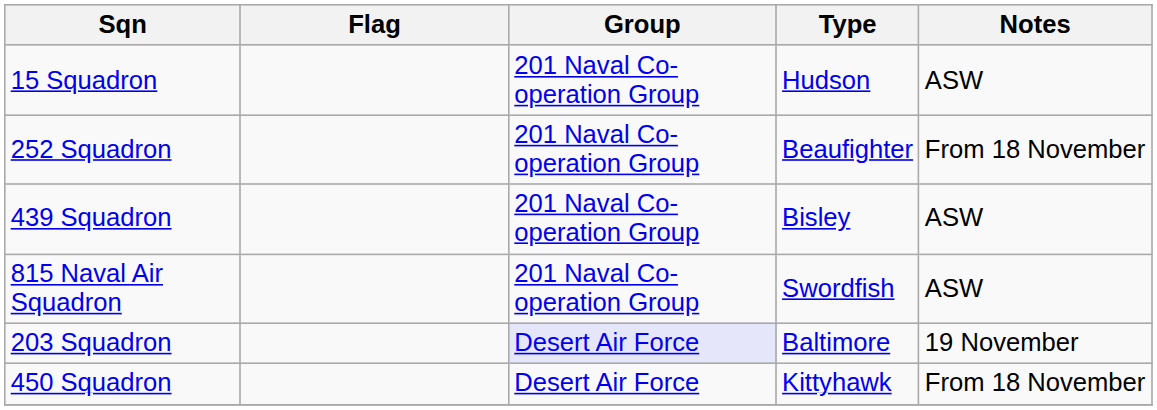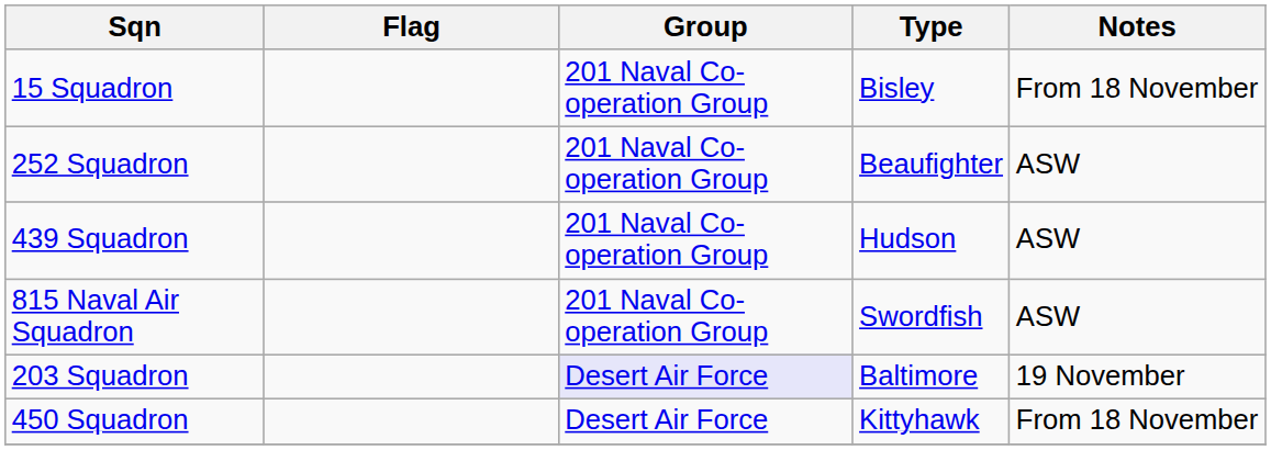 <table class="wikitable sortable">
 <tr>
 <th scope="col" width="140px">Sqn</th>
 <th scope="col" width="160px">Flag</th>
 <th scope="col" width="160px">Group</th>
 <th scope="col" width="60px">Type</th>
 <th>Notes</th>
 </tr>
 <tr>
 <td align="left"><a href='#'>15 Squadron</a></td>
 <td align="left"></td>
 <td align="left"><a href='#'>201 Naval Co-operation Group</a></td>
-<td align="left"><a href='#'>Hudson</a></td>
-<td align="left">ASW</td>
+<td align="left"><a href='#'>Bisley</a></td>
+<td align="left">From 18 November</td>
 </tr>
 <tr>
 <td align="left"><a href='#'>252 Squadron</a></td>
 <td align="left"></td>
 <td align="left"><a href='#'>201 Naval Co-operation Group</a></td>
 <td align="left"><a href='#'>Beaufighter</a></td>
-<td align="left">From 18 November</td>
+<td align="left">ASW</td>
 </tr>
 <tr>
 <td align="left"><a href='#'>439 Squadron</a></td>
 <td align="left"></td>
 <td align="left"><a href='#'>201 Naval Co-operation Group</a></td>
-<td align="left"><a href='#'>Bisley</a></td>
+<td align="left"><a href='#'>Hudson</a></td>
 <td align="left">ASW</td>
 </tr>
 <tr>
 <td align="left"><a href='#'>815 Naval Air Squadron</a></td>
 <td align="left"></td>
 <td align="left"><a href='#'>201 Naval Co-operation Group</a></td>
 <td align="left"><a href='#'>Swordfish</a></td>
 <td align="left">ASW</td>
 </tr>
 <tr>
 <td align="left"><a href='#'>203 Squadron</a></td>
 <td align="left"></td>
 <td align="left" style="background: lavender;"><a href='#'>Desert Air Force</a></td>
 <td align="left"><a href='#'>Baltimore</a></td>
 <td align="left">19 November</td>
 </tr>
 <tr>
 <td align="left"><a href='#'>450 Squadron</a></td>
 <td align="left"></td>
 <td align="left"><a href='#'>Desert Air Force</a></td>
 <td align="left"><a href='#'>Kittyhawk</a></td>
 <td align="left">From 18 November</td>
 </tr>
 <tr>
 </tr>
 </table>
